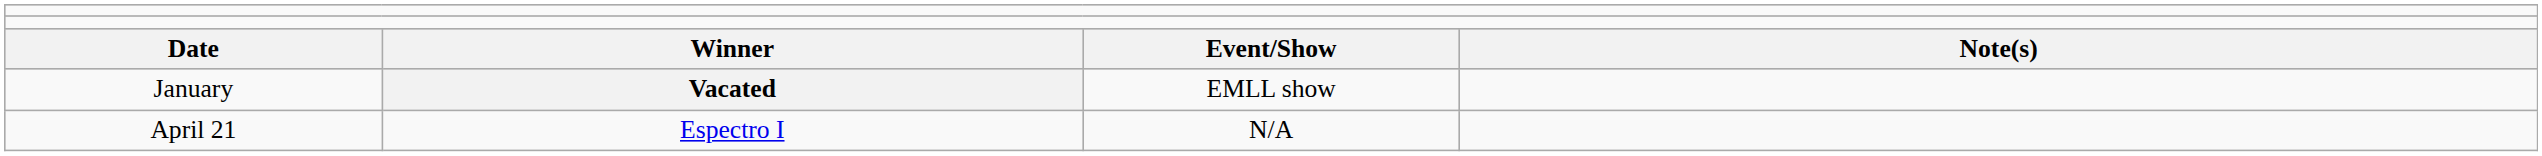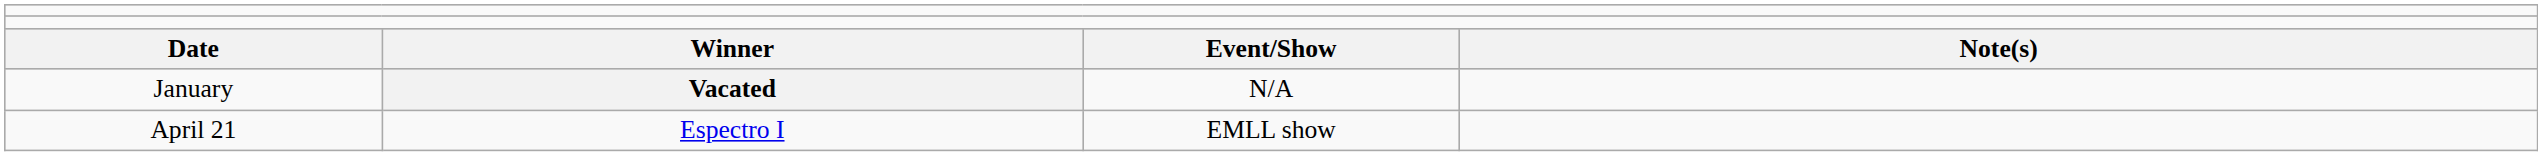 <table class="wikitable" style="text-align:center; width:100%;">
 <tr>
 <td colspan=5></td>
 </tr>
 <tr>
 <td colspan=5><strong></strong></td>
 </tr>
 <tr>
 <th width=14%>Date</th>
 <th width=26%>Winner</th>
 <th width=14%>Event/Show</th>
 <th width=40%>Note(s)</th>
 </tr>
 <tr>
 <td>January</td>
 <th>Vacated</th>
-<td>EMLL show</td>
+<td>N/A</td>
 <td align=left></td>
 </tr>
 <tr>
 <td>April 21</td>
 <td><a href='#'>Espectro I</a></td>
-<td>N/A</td>
+<td>EMLL show</td>
 <td align=left></td>
 </tr>
 </table>
